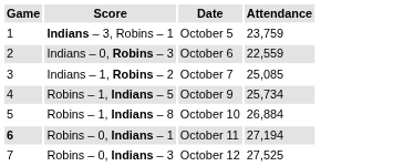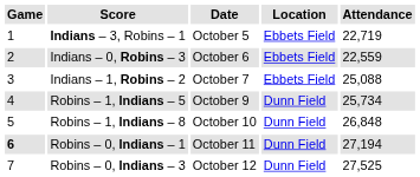 <table border="0" cellspacing="3" cellpadding="3">
 <tr style="background: #e3e3e3;">
 <th>Game</th>
 <th>Score</th>
 <th>Date</th>
+<th>Location</th>
 <th>Attendance</th>
 </tr>
 <tr>
 <td>1</td>
 <td><strong>Indians</strong> – 3, Robins – 1</td>
 <td>October 5</td>
-<td>23,759</td>
+<td><a href='#'>Ebbets Field</a></td>
+<td>22,719</td>
 </tr>
 <tr style="background: #e3e3e3;">
 <td>2</td>
 <td>Indians – 0, <strong>Robins</strong> – 3</td>
 <td>October 6</td>
+<td><a href='#'>Ebbets Field</a></td>
 <td>22,559</td>
 </tr>
 <tr>
 <td>3</td>
 <td>Indians – 1, <strong>Robins</strong> – 2</td>
 <td>October 7</td>
-<td>25,085</td>
+<td><a href='#'>Ebbets Field</a></td>
+<td>25,088</td>
 </tr>
 <tr style="background: #e3e3e3;">
 <td>4</td>
 <td>Robins – 1, <strong>Indians</strong> – 5</td>
 <td>October 9</td>
+<td><a href='#'>Dunn Field</a></td>
 <td>25,734</td>
 </tr>
 <tr>
 <td>5</td>
 <td>Robins – 1, <strong>Indians</strong> – 8</td>
 <td>October 10</td>
-<td>26,884</td>
+<td><a href='#'>Dunn Field</a></td>
+<td>26,848</td>
 </tr>
 <tr style="background: #e3e3e3;">
 <td><strong>6</strong></td>
 <td>Robins – 0, <strong>Indians</strong> – 1</td>
 <td>October 11</td>
+<td><a href='#'>Dunn Field</a></td>
 <td>27,194</td>
 </tr>
 <tr>
 <td>7</td>
 <td>Robins – 0, <strong>Indians</strong> – 3</td>
 <td>October 12</td>
+<td><a href='#'>Dunn Field</a></td>
 <td>27,525</td>
 </tr>
 </table>
